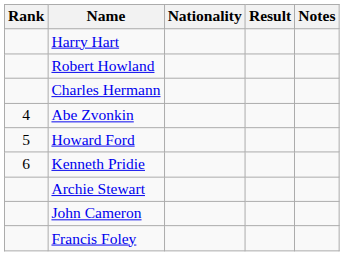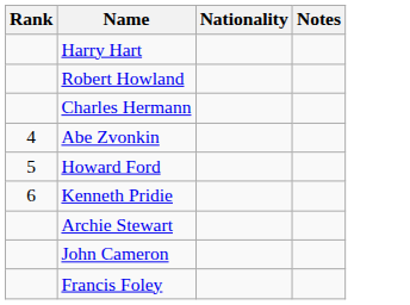 <table class="wikitable sortable" style=" text-align:center">
 <tr>
 <th>Rank</th>
 <th>Name</th>
 <th>Nationality</th>
-<th>Result</th>
 <th>Notes</th>
 </tr>
 <tr>
 <td></td>
 <td align=left><a href='#'>Harry Hart</a></td>
 <td align=left></td>
 <td></td>
-<td></td>
 </tr>
 <tr>
 <td></td>
 <td align=left><a href='#'>Robert Howland</a></td>
 <td align=left></td>
-<td></td>
 <td></td>
 </tr>
 <tr>
 <td></td>
 <td align=left><a href='#'>Charles Hermann</a></td>
 <td align=left></td>
 <td></td>
-<td></td>
 </tr>
 <tr>
 <td>4</td>
 <td align=left><a href='#'>Abe Zvonkin</a></td>
 <td align=left></td>
-<td></td>
 <td></td>
 </tr>
 <tr>
 <td>5</td>
 <td align=left><a href='#'>Howard Ford</a></td>
 <td align=left></td>
 <td></td>
-<td></td>
 </tr>
 <tr>
 <td>6</td>
 <td align=left><a href='#'>Kenneth Pridie</a></td>
 <td align=left></td>
-<td></td>
 <td></td>
 </tr>
 <tr>
 <td></td>
 <td align=left><a href='#'>Archie Stewart</a></td>
 <td align=left></td>
 <td></td>
-<td></td>
 </tr>
 <tr>
 <td></td>
 <td align=left><a href='#'>John Cameron</a></td>
 <td align=left></td>
-<td></td>
 <td></td>
 </tr>
 <tr>
 <td></td>
 <td align=left><a href='#'>Francis Foley</a></td>
 <td align=left></td>
 <td></td>
-<td></td>
 </tr>
 </table>
